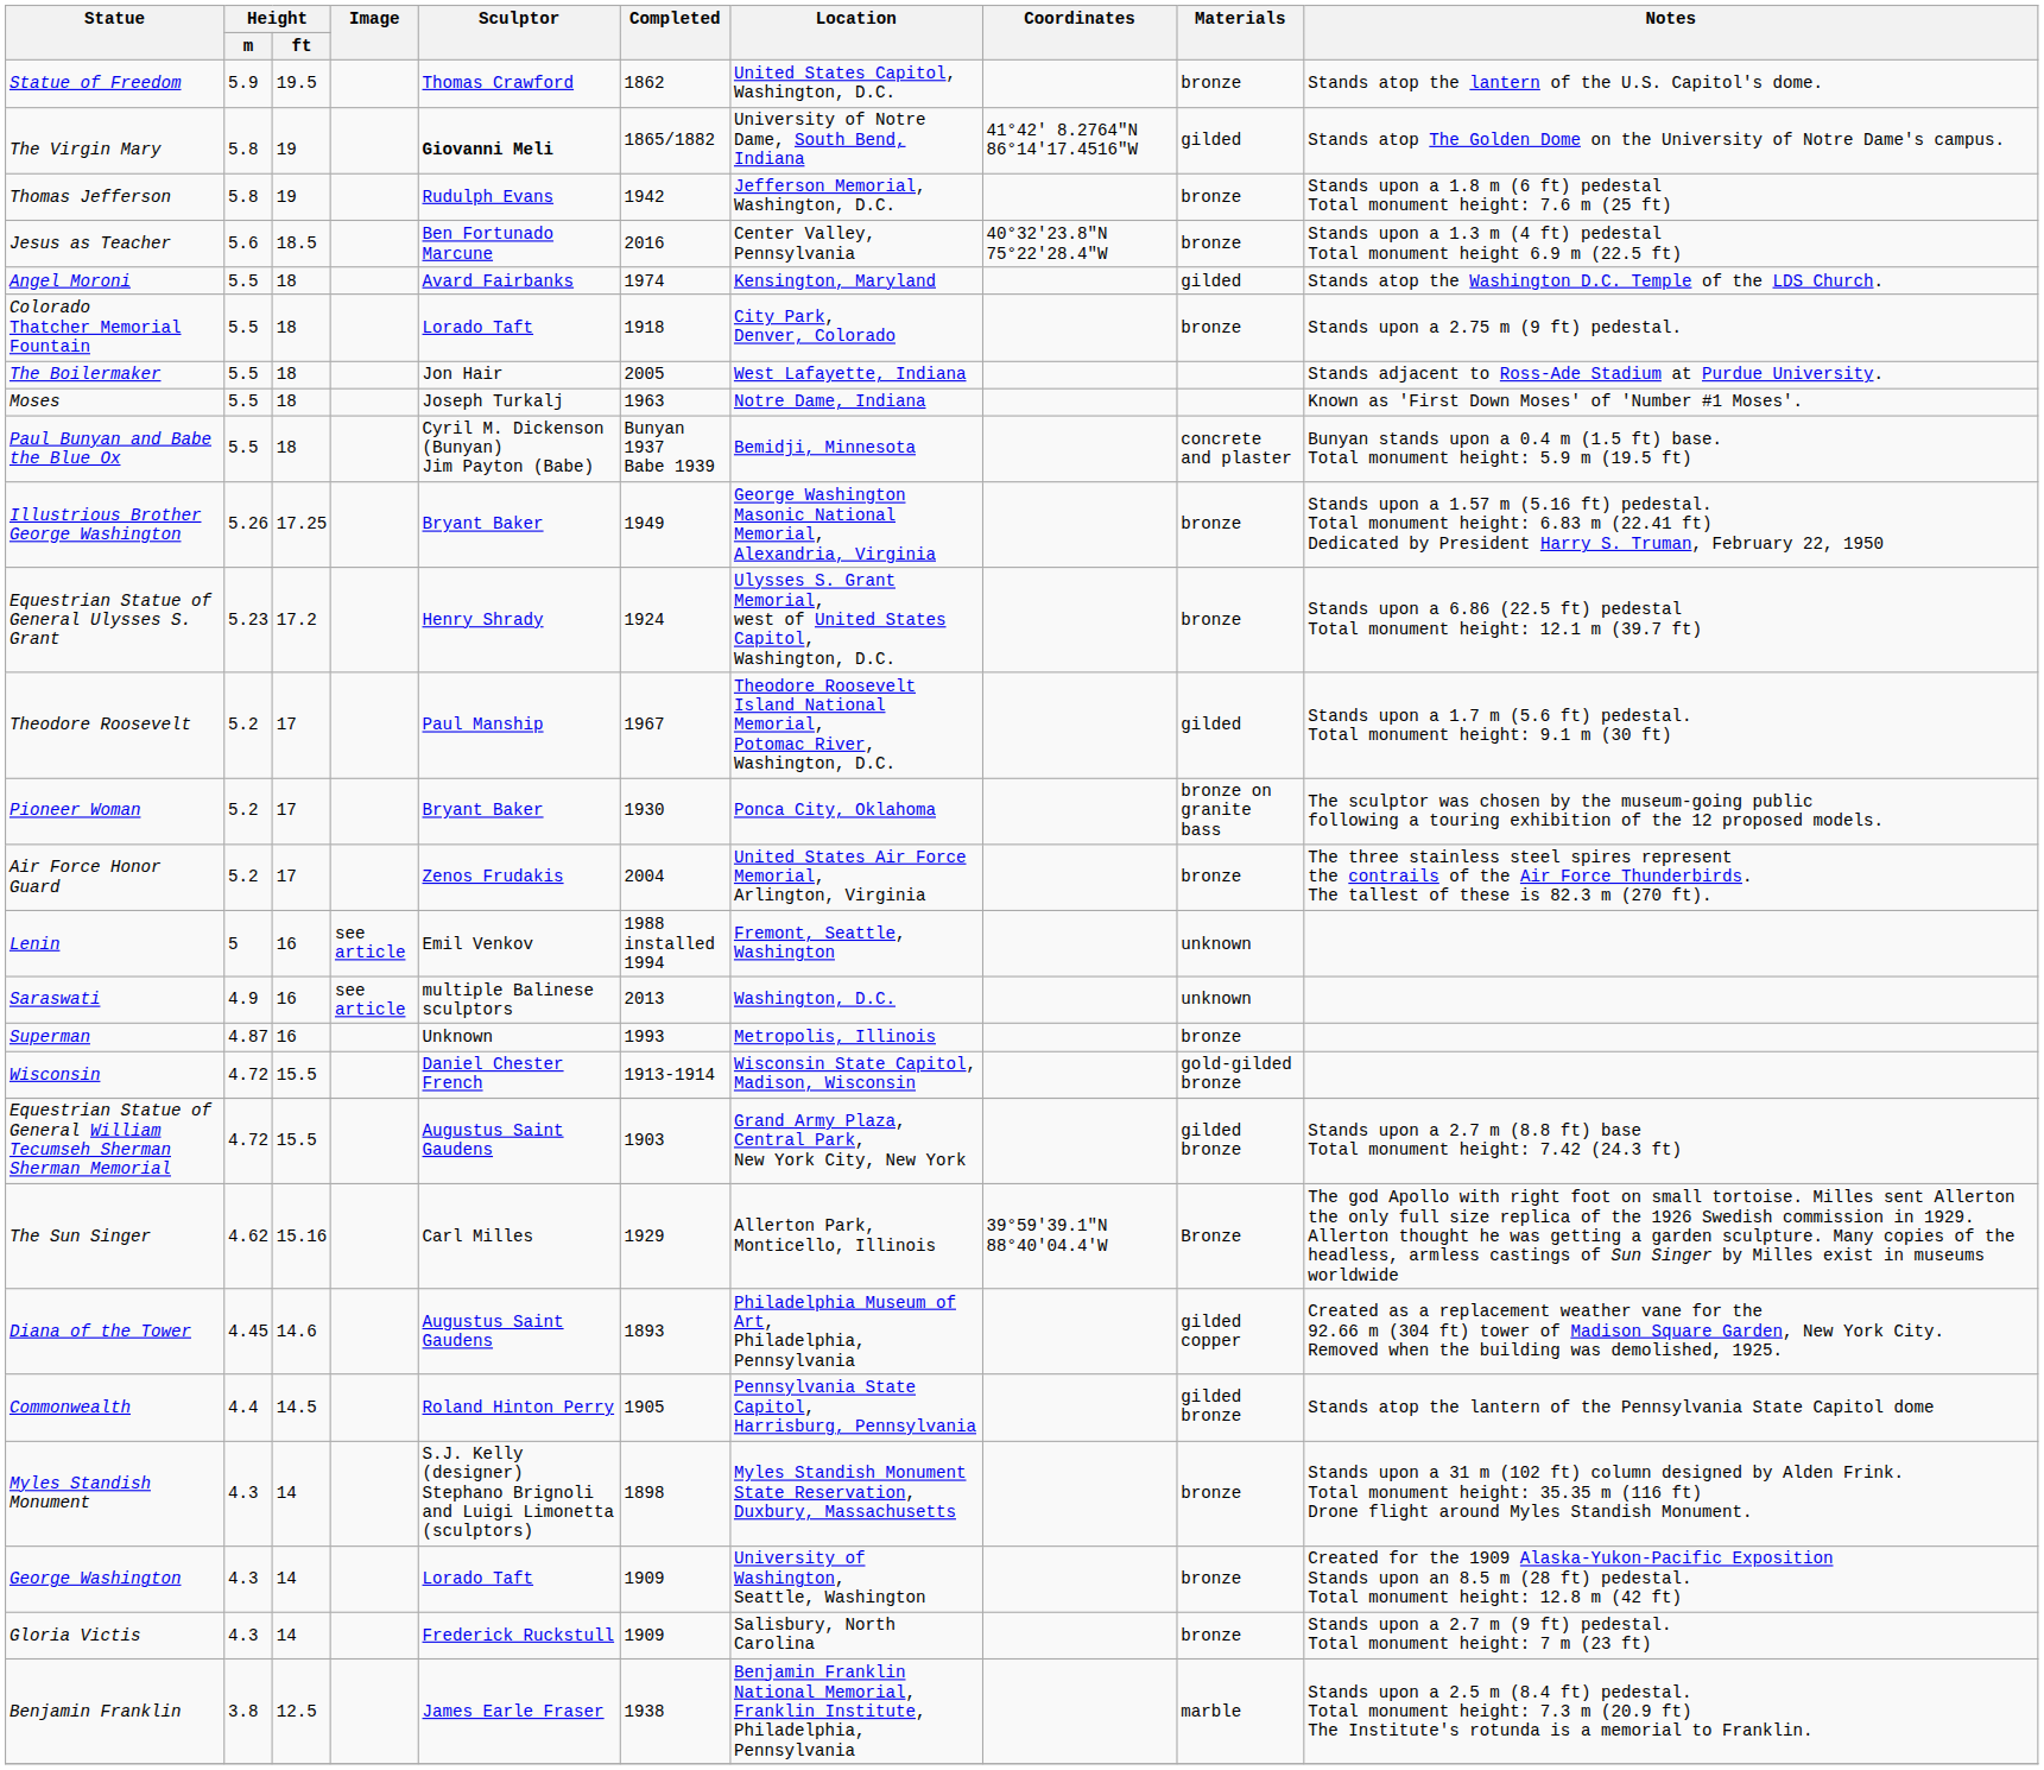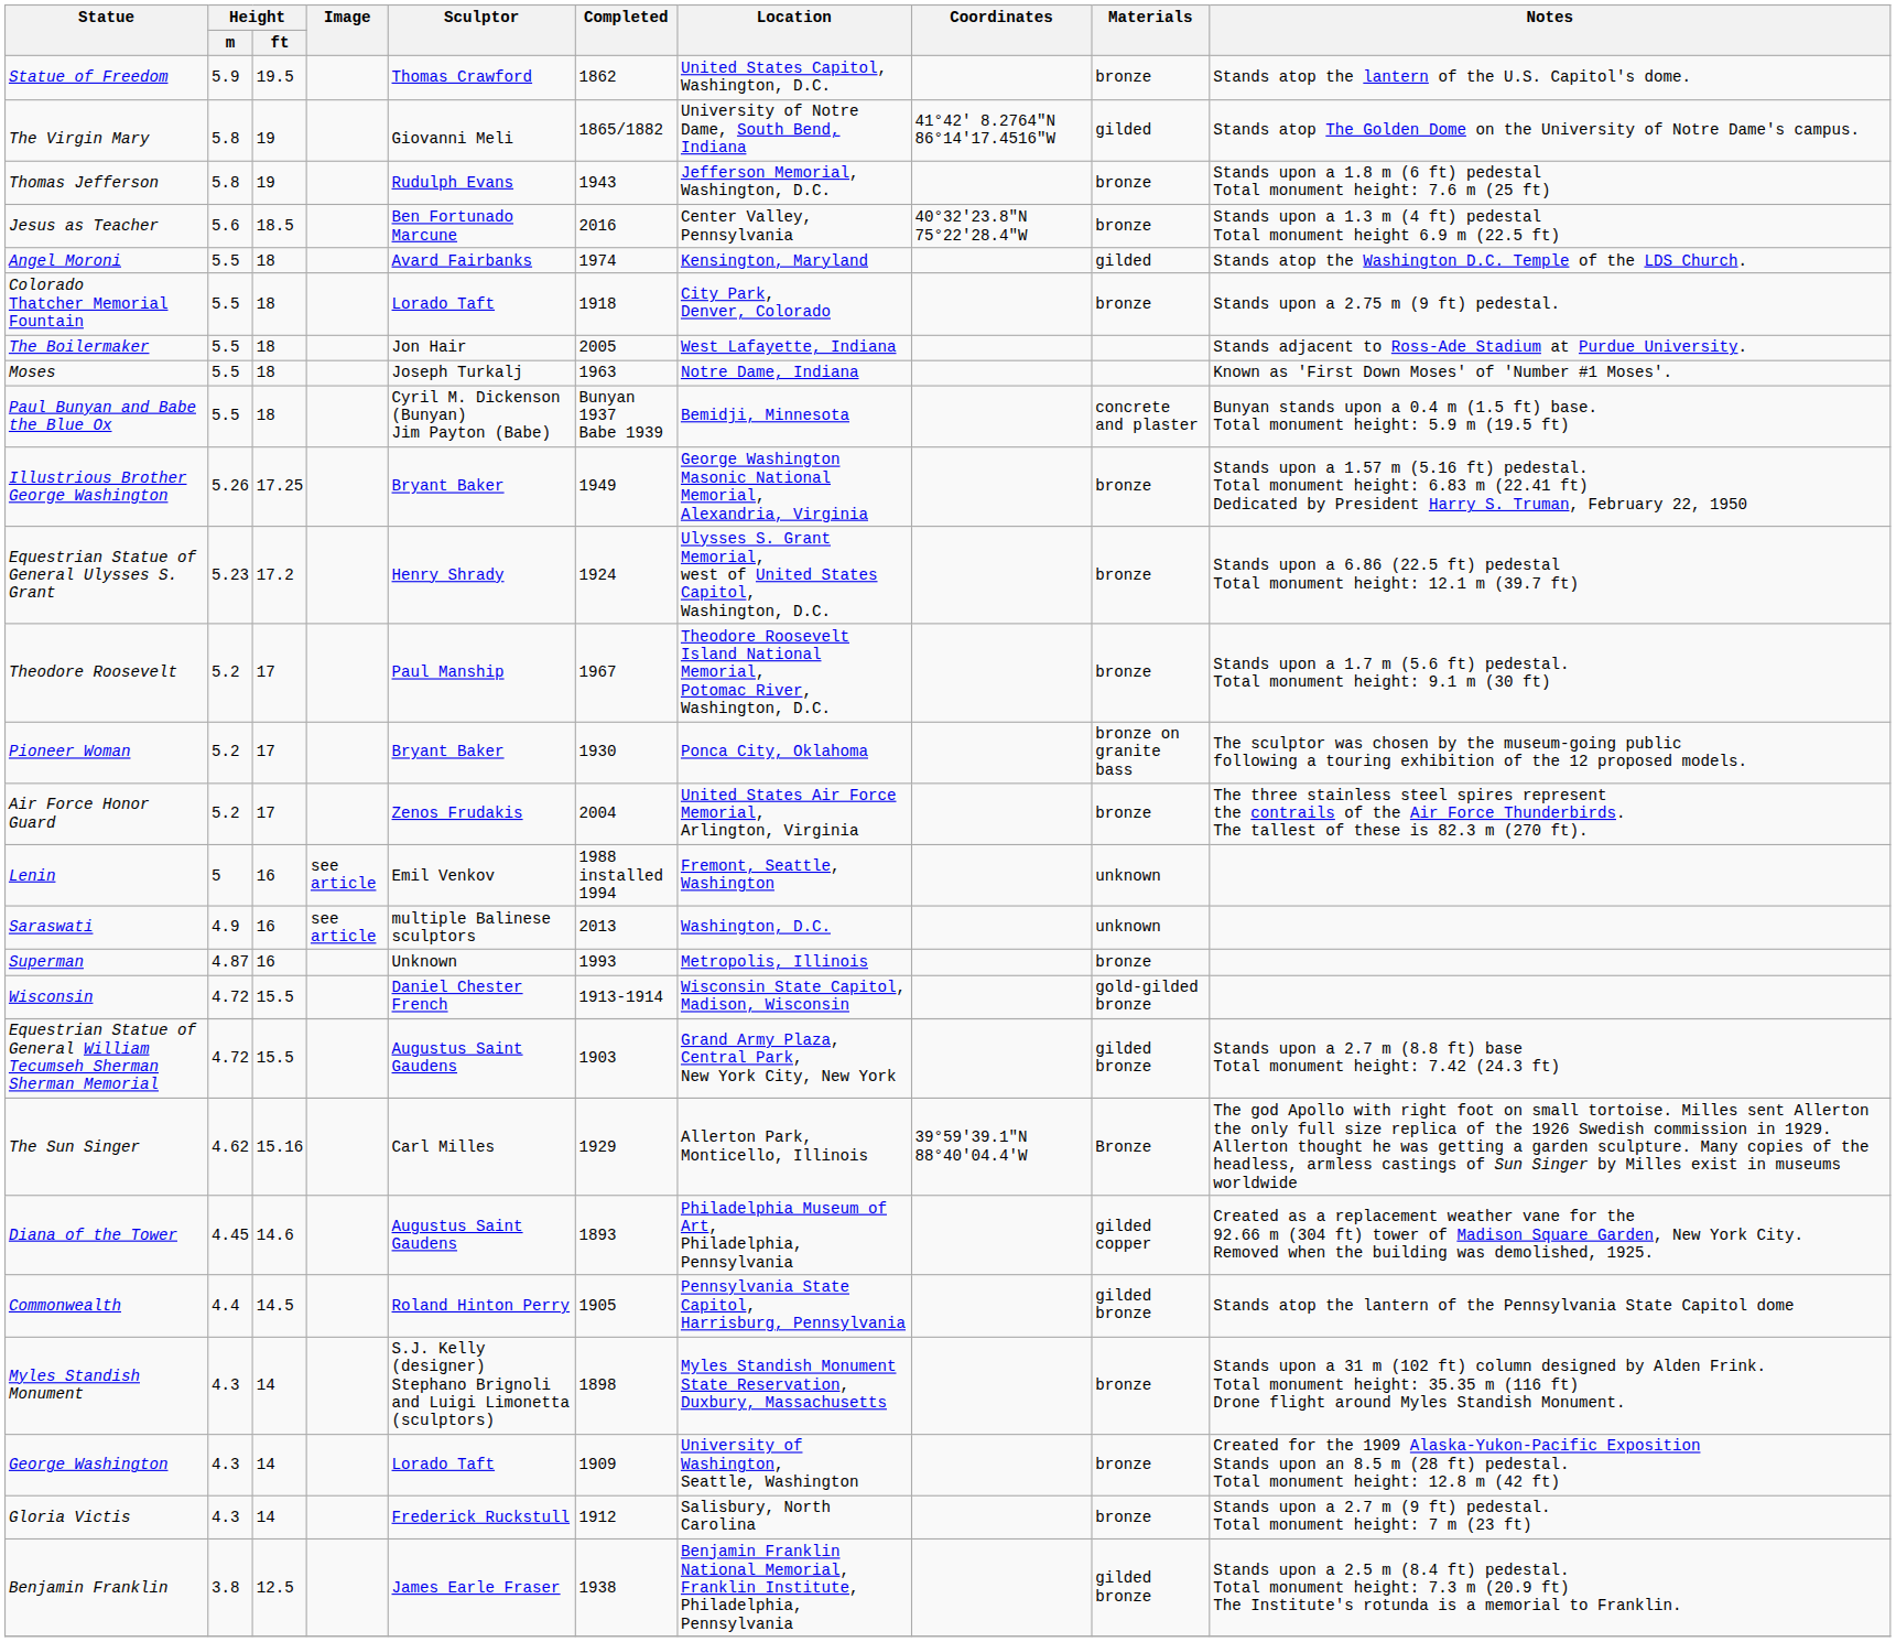 <table class="wikitable sortable">
 <tr valign=top>
 <th rowspan="2">Statue</th>
 <th colspan="2">Height</th>
 <th rowspan="2">Image</th>
 <th rowspan="2">Sculptor</th>
 <th rowspan="2">Completed</th>
 <th rowspan="2">Location</th>
 <th rowspan="2">Coordinates</th>
 <th rowspan="2">Materials</th>
 <th rowspan="2">Notes</th>
 </tr>
 <tr>
 <th>m</th>
 <th>ft</th>
 </tr>
 <tr>
 <td><em><a href='#'>Statue of Freedom</a></em></td>
 <td>5.9</td>
 <td>19.5</td>
 <td></td>
 <td><a href='#'>Thomas Crawford</a></td>
 <td>1862</td>
 <td><a href='#'>United States Capitol</a>,<br>Washington, D.C.</td>
 <td></td>
 <td>bronze</td>
 <td>Stands atop the <a href='#'>lantern</a> of the U.S. Capitol's dome.</td>
 </tr>
 <tr>
 <td><br><em>The Virgin Mary</em></td>
 <td><br>5.8</td>
 <td><br>19</td>
 <td></td>
-<td><strong><br>Giovanni Meli</strong></td>
+<td><br>Giovanni Meli</td>
 <td>1865/1882</td>
 <td>University of Notre Dame, <a href='#'>South Bend, Indiana</a></td>
 <td>41°42' 8.2764″N 86°14′17.4516″W</td>
 <td>gilded</td>
 <td>Stands atop <a href='#'>The Golden Dome</a> on the University of Notre Dame's campus.</td>
 </tr>
 <tr>
 <td><em>Thomas Jefferson</em></td>
 <td>5.8</td>
 <td>19</td>
 <td></td>
 <td><a href='#'>Rudulph Evans</a></td>
-<td>1942</td>
+<td>1943</td>
 <td><a href='#'>Jefferson Memorial</a>,<br>Washington, D.C.</td>
 <td></td>
 <td>bronze</td>
 <td> Stands upon a 1.8 m (6 ft) pedestal<br>Total monument height: 7.6 m (25 ft)</td>
 </tr>
 <tr>
 <td><em>Jesus as Teacher</em></td>
 <td>5.6</td>
 <td>18.5</td>
 <td></td>
 <td><a href='#'>Ben Fortunado Marcune</a></td>
 <td>2016</td>
 <td>Center Valley, Pennsylvania</td>
 <td>40°32'23.8"N 75°22'28.4"W</td>
 <td>bronze</td>
 <td>Stands upon a 1.3 m (4 ft) pedestal<br>Total monument height 6.9 m (22.5 ft)</td>
 </tr>
 <tr>
 <td><em><a href='#'>Angel Moroni</a></em></td>
 <td>5.5</td>
 <td>18</td>
 <td></td>
 <td><a href='#'>Avard Fairbanks</a></td>
 <td>1974</td>
 <td><a href='#'>Kensington, Maryland</a></td>
 <td></td>
 <td>gilded</td>
 <td>Stands atop the <a href='#'>Washington D.C. Temple</a> of the <a href='#'>LDS Church</a>.</td>
 </tr>
 <tr>
 <td><em>Colorado</em><br><a href='#'>Thatcher Memorial Fountain</a></td>
 <td>5.5</td>
 <td>18</td>
 <td></td>
 <td><a href='#'>Lorado Taft</a></td>
 <td>1918</td>
 <td><a href='#'>City Park</a>,<br><a href='#'>Denver, Colorado</a></td>
 <td></td>
 <td>bronze</td>
 <td>Stands upon a 2.75 m (9 ft) pedestal.</td>
 </tr>
 <tr>
 <td><em><a href='#'>The Boilermaker</a></em></td>
 <td>5.5</td>
 <td>18</td>
 <td></td>
 <td>Jon Hair</td>
 <td>2005</td>
 <td><a href='#'>West Lafayette, Indiana</a></td>
 <td></td>
 <td></td>
 <td>Stands adjacent to <a href='#'>Ross-Ade Stadium</a> at <a href='#'>Purdue University</a>.</td>
 </tr>
 <tr>
 <td><em>Moses</em></td>
 <td>5.5</td>
 <td>18</td>
 <td></td>
 <td>Joseph Turkalj</td>
 <td>1963</td>
 <td><a href='#'>Notre Dame, Indiana</a></td>
 <td></td>
 <td></td>
 <td>Known as 'First Down Moses' of 'Number #1 Moses'.</td>
 </tr>
 <tr>
 <td><em><a href='#'>Paul Bunyan and Babe the Blue Ox</a></em></td>
 <td>5.5</td>
 <td>18</td>
 <td></td>
 <td>Cyril M. Dickenson (Bunyan)<br>Jim Payton (Babe)</td>
 <td>Bunyan 1937<br>Babe 1939</td>
 <td><a href='#'>Bemidji, Minnesota</a></td>
 <td></td>
 <td>concrete and plaster</td>
 <td>Bunyan stands upon a 0.4 m (1.5 ft) base.<br>Total monument height: 5.9 m (19.5 ft)</td>
 </tr>
 <tr>
 <td><em><a href='#'>Illustrious Brother George Washington</a></em></td>
 <td>5.26</td>
 <td>17.25</td>
 <td></td>
 <td><a href='#'>Bryant Baker</a></td>
 <td>1949</td>
 <td><a href='#'>George Washington Masonic National Memorial</a>,<br><a href='#'>Alexandria, Virginia</a></td>
 <td></td>
 <td>bronze</td>
 <td>Stands upon a 1.57 m (5.16 ft) pedestal.<br>Total monument height: 6.83 m (22.41 ft)<br>Dedicated by President <a href='#'>Harry S. Truman</a>, February 22, 1950</td>
 </tr>
 <tr>
 <td><em>Equestrian Statue of General Ulysses S. Grant</em></td>
 <td>5.23</td>
 <td>17.2</td>
 <td></td>
 <td><a href='#'>Henry Shrady</a></td>
 <td>1924</td>
 <td><a href='#'>Ulysses S. Grant Memorial</a>,<br>west of <a href='#'>United States Capitol</a>,<br>Washington, D.C.</td>
 <td></td>
 <td>bronze</td>
 <td>Stands upon a 6.86 (22.5 ft) pedestal<br>Total monument height: 12.1 m (39.7 ft)</td>
 </tr>
 <tr>
 <td><em>Theodore Roosevelt</em></td>
 <td>5.2</td>
 <td>17</td>
 <td></td>
 <td><a href='#'>Paul Manship</a></td>
 <td>1967</td>
 <td><a href='#'>Theodore Roosevelt Island National Memorial</a>,<br><a href='#'>Potomac River</a>, Washington, D.C.</td>
 <td></td>
-<td>gilded</td>
+<td>bronze</td>
 <td>Stands upon a 1.7 m (5.6 ft) pedestal.<br>Total monument height: 9.1 m (30 ft)</td>
 </tr>
 <tr>
 <td><em><a href='#'>Pioneer Woman</a></em></td>
 <td>5.2</td>
 <td>17</td>
 <td></td>
 <td><a href='#'>Bryant Baker</a></td>
 <td>1930</td>
 <td><a href='#'>Ponca City, Oklahoma</a></td>
 <td></td>
 <td>bronze on granite bass</td>
 <td>The sculptor was chosen by the museum-going public <br>following a touring exhibition of the 12 proposed models.</td>
 </tr>
 <tr>
 <td><em>Air Force Honor Guard</em></td>
 <td>5.2</td>
 <td>17</td>
 <td></td>
 <td><a href='#'>Zenos Frudakis</a></td>
 <td>2004</td>
 <td><a href='#'>United States Air Force Memorial</a>,<br>Arlington, Virginia</td>
 <td></td>
 <td>bronze</td>
 <td>The three stainless steel spires represent<br>the <a href='#'>contrails</a> of the <a href='#'>Air Force Thunderbirds</a>.<br>The tallest of these is 82.3 m (270 ft).</td>
 </tr>
 <tr>
 <td><em><a href='#'>Lenin</a></em></td>
 <td>5</td>
 <td>16</td>
 <td>see <a href='#'>article</a></td>
 <td>Emil Venkov</td>
 <td>1988<br>installed 1994</td>
 <td><a href='#'>Fremont, Seattle</a>, <a href='#'>Washington</a></td>
 <td></td>
 <td>unknown</td>
 <td></td>
 </tr>
 <tr>
 <td><em><a href='#'>Saraswati</a></em></td>
 <td>4.9</td>
 <td>16</td>
 <td>see <a href='#'>article</a></td>
 <td>multiple Balinese sculptors</td>
 <td>2013</td>
 <td><a href='#'>Washington, D.C.</a></td>
 <td></td>
 <td>unknown</td>
 <td></td>
 </tr>
 <tr>
 <td><em><a href='#'>Superman</a></em></td>
 <td>4.87</td>
 <td>16</td>
 <td></td>
 <td>Unknown</td>
 <td>1993</td>
 <td><a href='#'>Metropolis, Illinois</a></td>
 <td></td>
 <td>bronze</td>
 <td></td>
 </tr>
 <tr>
 <td><em><a href='#'>Wisconsin</a></em></td>
 <td>4.72</td>
 <td>15.5</td>
 <td></td>
 <td><a href='#'>Daniel Chester French</a></td>
 <td>1913-1914</td>
 <td><a href='#'>Wisconsin State Capitol</a>, <a href='#'>Madison, Wisconsin</a></td>
 <td></td>
 <td>gold-gilded bronze</td>
 <td></td>
 </tr>
 <tr>
 </tr>
 <tr>
 <td><em>Equestrian Statue of General <a href='#'>William Tecumseh Sherman</a></em><br><em><a href='#'>Sherman Memorial</a></em></td>
 <td>4.72</td>
 <td>15.5</td>
 <td></td>
 <td><a href='#'>Augustus Saint Gaudens</a></td>
 <td>1903</td>
 <td><a href='#'>Grand Army Plaza</a>,<br><a href='#'>Central Park</a>,<br>New York City, New York</td>
 <td></td>
 <td>gilded bronze</td>
 <td>Stands upon a 2.7 m (8.8 ft) base<br>Total monument height: 7.42 (24.3 ft)</td>
 </tr>
 <tr>
 <td><em>The Sun Singer</em></td>
 <td>4.62</td>
 <td>15.16</td>
 <td></td>
 <td>Carl Milles</td>
 <td>1929</td>
 <td>Allerton Park, Monticello, Illinois</td>
 <td>39°59'39.1"N<br>88°40'04.4'W</td>
 <td>Bronze</td>
 <td>The god Apollo with right foot on small tortoise. Milles sent Allerton the only full size replica of the 1926 Swedish commission in 1929. Allerton thought he was getting a garden sculpture.  Many copies of the headless, armless castings of <em>Sun Singer</em> by Milles exist in museums worldwide</td>
 </tr>
 <tr>
 <td><em><a href='#'>Diana of the Tower</a></em></td>
 <td>4.45</td>
 <td>14.6</td>
 <td></td>
 <td><a href='#'>Augustus Saint Gaudens</a></td>
 <td>1893</td>
 <td><a href='#'>Philadelphia Museum of Art</a>,<br>Philadelphia, Pennsylvania</td>
 <td></td>
 <td>gilded copper</td>
 <td> Created as a replacement weather vane for the<br>92.66 m (304 ft) tower of <a href='#'>Madison Square Garden</a>, New York City.<br>Removed when the building was demolished, 1925.</td>
 </tr>
 <tr>
 <td><em><a href='#'>Commonwealth</a></em></td>
 <td>4.4</td>
 <td>14.5</td>
 <td></td>
 <td><a href='#'>Roland Hinton Perry</a></td>
 <td>1905</td>
 <td><a href='#'>Pennsylvania State Capitol</a>,<br><a href='#'>Harrisburg, Pennsylvania</a></td>
 <td></td>
 <td>gilded bronze</td>
 <td>Stands atop the lantern of the Pennsylvania State Capitol dome</td>
 </tr>
 <tr>
 <td><em><a href='#'>Myles Standish</a> Monument</em></td>
 <td>4.3</td>
 <td>14</td>
 <td></td>
 <td>S.J. Kelly (designer)<br>Stephano Brignoli and Luigi Limonetta (sculptors)</td>
 <td>1898</td>
 <td><a href='#'>Myles Standish Monument State Reservation</a>, <a href='#'>Duxbury, Massachusetts</a></td>
 <td></td>
 <td>bronze</td>
 <td>Stands upon a 31 m (102 ft) column designed by Alden Frink.<br>Total monument height: 35.35 m (116 ft)<br>Drone flight around Myles Standish Monument.</td>
 </tr>
 <tr>
 <td><em><a href='#'>George Washington</a></em></td>
 <td>4.3</td>
 <td>14</td>
 <td></td>
 <td><a href='#'>Lorado Taft</a></td>
 <td>1909</td>
 <td><a href='#'>University of Washington</a>,<br>Seattle, Washington</td>
 <td></td>
 <td>bronze</td>
 <td>Created for the 1909 <a href='#'>Alaska-Yukon-Pacific Exposition</a><br>Stands upon an 8.5 m (28 ft) pedestal.<br>Total monument height: 12.8 m (42 ft)</td>
 </tr>
 <tr>
 <td><em>Gloria Victis</em></td>
 <td>4.3</td>
 <td>14</td>
 <td></td>
 <td><a href='#'>Frederick Ruckstull</a></td>
-<td>1909</td>
+<td>1912</td>
 <td>Salisbury, North Carolina</td>
 <td></td>
 <td>bronze</td>
 <td>Stands upon a 2.7 m (9 ft) pedestal. <br>Total monument height: 7 m (23 ft)</td>
 </tr>
 <tr>
 <td><em>Benjamin Franklin</em></td>
 <td>3.8</td>
 <td>12.5</td>
 <td></td>
 <td><a href='#'>James Earle Fraser</a></td>
 <td>1938</td>
 <td><a href='#'>Benjamin Franklin National Memorial</a>,<br><a href='#'>Franklin Institute</a>,<br>Philadelphia, Pennsylvania</td>
 <td></td>
-<td>marble</td>
+<td>gilded bronze</td>
 <td> Stands upon a 2.5 m (8.4 ft) pedestal.<br>Total monument height: 7.3 m (20.9 ft)<br>The Institute's rotunda is a memorial to Franklin.</td>
 </tr>
 <tr>
 </tr>
 </table>
